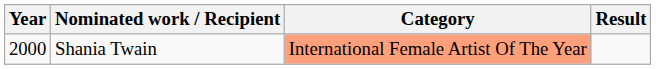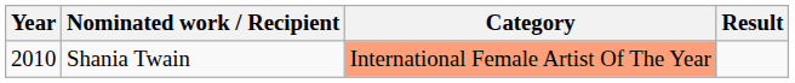 <table class="wikitable">
 <tr>
 <th>Year</th>
 <th>Nominated work / Recipient</th>
 <th>Category</th>
 <th>Result</th>
 </tr>
 <tr>
-<td rowspan="1">2000</td>
+<td rowspan="1">2010</td>
 <td>Shania Twain</td>
 <td style="background: lightsalmon;">International Female Artist Of The Year</td>
 <td></td>
 </tr>
 </table>
